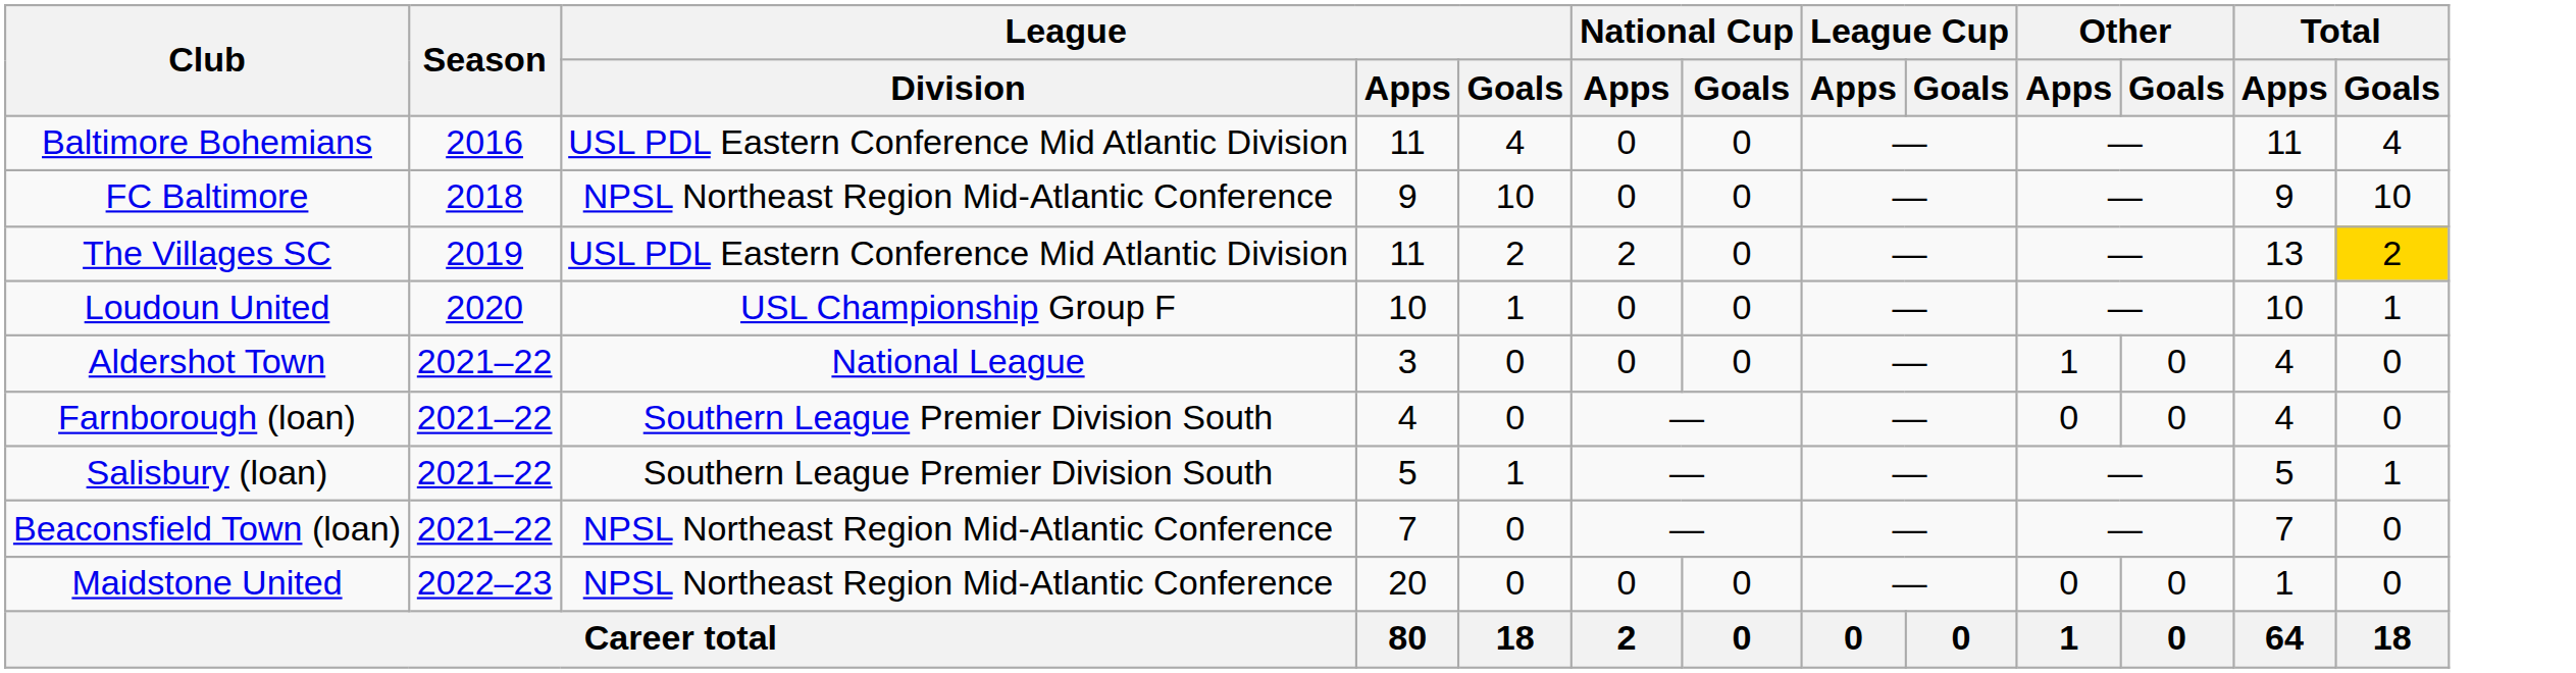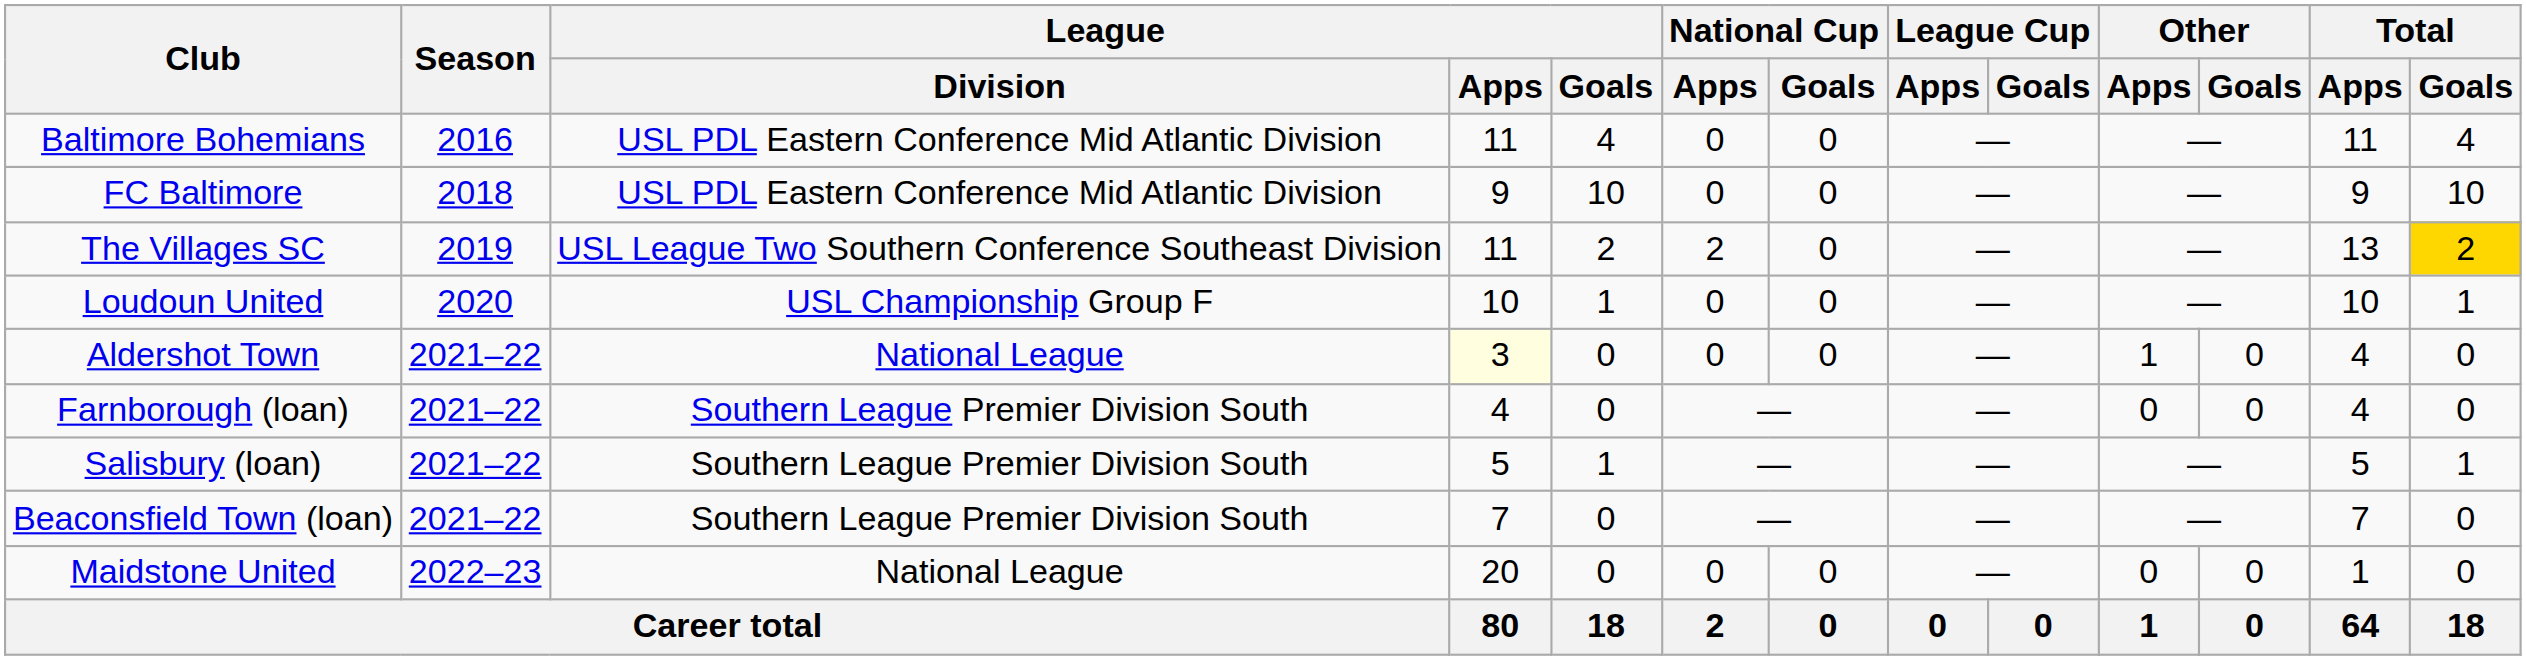 <table class="wikitable" style="text-align:center">
 <tr>
 <th rowspan="2">Club</th>
 <th rowspan="2">Season</th>
 <th colspan="3">League</th>
 <th colspan="2">National Cup</th>
 <th colspan="2">League Cup</th>
 <th colspan="2">Other</th>
 <th colspan="2">Total</th>
 </tr>
 <tr>
 <th>Division</th>
 <th>Apps</th>
 <th>Goals</th>
 <th>Apps</th>
 <th>Goals</th>
 <th>Apps</th>
 <th>Goals</th>
 <th>Apps</th>
 <th>Goals</th>
 <th>Apps</th>
 <th>Goals</th>
 </tr>
 <tr>
 <td rowspan="1"><a href='#'>Baltimore Bohemians</a></td>
 <td><a href='#'>2016</a></td>
 <td><a href='#'>USL PDL</a> Eastern Conference Mid Atlantic Division</td>
 <td>11</td>
 <td>4</td>
 <td>0</td>
 <td>0</td>
 <td colspan="2">—</td>
 <td colspan="2">—</td>
 <td>11</td>
 <td>4</td>
 </tr>
 <tr>
 <td rowspan="1"><a href='#'>FC Baltimore</a></td>
 <td><a href='#'>2018</a></td>
-<td><a href='#'>NPSL</a> Northeast Region Mid-Atlantic Conference</td>
+<td><a href='#'>USL PDL</a> Eastern Conference Mid Atlantic Division</td>
 <td>9</td>
 <td>10</td>
 <td>0</td>
 <td>0</td>
 <td colspan="2">—</td>
 <td colspan="2">—</td>
 <td>9</td>
 <td>10</td>
 </tr>
 <tr>
 <td rowspan="1"><a href='#'>The Villages SC</a></td>
 <td><a href='#'>2019</a></td>
-<td><a href='#'>USL PDL</a> Eastern Conference Mid Atlantic Division</td>
+<td><a href='#'>USL League Two</a> Southern Conference Southeast Division</td>
 <td>11</td>
 <td>2</td>
 <td>2</td>
 <td>0</td>
 <td colspan="2">—</td>
 <td colspan="2">—</td>
 <td>13</td>
 <td style="background: gold;">2</td>
 </tr>
 <tr>
 <td rowspan="1"><a href='#'>Loudoun United</a></td>
 <td><a href='#'>2020</a></td>
 <td><a href='#'>USL Championship</a> Group F</td>
 <td>10</td>
 <td>1</td>
 <td>0</td>
 <td>0</td>
 <td colspan="2">—</td>
 <td colspan="2">—</td>
 <td>10</td>
 <td>1</td>
 </tr>
 <tr>
 <td rowspan="1"><a href='#'>Aldershot Town</a></td>
 <td><a href='#'>2021–22</a></td>
 <td><a href='#'>National League</a></td>
-<td>3</td>
+<td style="background: lightyellow;">3</td>
 <td>0</td>
 <td>0</td>
 <td>0</td>
 <td colspan="2">—</td>
 <td>1</td>
 <td>0</td>
 <td>4</td>
 <td>0</td>
 </tr>
 <tr>
 <td rowspan="1"><a href='#'>Farnborough</a> (loan)</td>
 <td><a href='#'>2021–22</a></td>
 <td><a href='#'>Southern League</a> Premier Division South</td>
 <td>4</td>
 <td>0</td>
 <td colspan="2">—</td>
 <td colspan="2">—</td>
 <td>0</td>
 <td>0</td>
 <td>4</td>
 <td>0</td>
 </tr>
 <tr>
 <td rowspan="1"><a href='#'>Salisbury</a> (loan)</td>
 <td><a href='#'>2021–22</a></td>
 <td>Southern League Premier Division South</td>
 <td>5</td>
 <td>1</td>
 <td colspan="2">—</td>
 <td colspan="2">—</td>
 <td colspan="2">—</td>
 <td>5</td>
 <td>1</td>
 </tr>
 <tr>
 <td rowspan="1"><a href='#'>Beaconsfield Town</a> (loan)</td>
 <td><a href='#'>2021–22</a></td>
-<td><a href='#'>NPSL</a> Northeast Region Mid-Atlantic Conference</td>
+<td>Southern League Premier Division South</td>
 <td>7</td>
 <td>0</td>
 <td colspan="2">—</td>
 <td colspan="2">—</td>
 <td colspan="2">—</td>
 <td>7</td>
 <td>0</td>
 </tr>
 <tr>
 <td rowspan="1"><a href='#'>Maidstone United</a></td>
 <td><a href='#'>2022–23</a></td>
-<td><a href='#'>NPSL</a> Northeast Region Mid-Atlantic Conference</td>
+<td>National League</td>
 <td>20</td>
 <td>0</td>
 <td>0</td>
 <td>0</td>
 <td colspan="2">—</td>
 <td>0</td>
 <td>0</td>
 <td>1</td>
 <td>0</td>
 </tr>
 <tr>
 <th colspan=3>Career total</th>
 <th>80</th>
 <th>18</th>
 <th>2</th>
 <th>0</th>
 <th>0</th>
 <th>0</th>
 <th>1</th>
 <th>0</th>
 <th>64</th>
 <th>18</th>
 </tr>
 </table>
